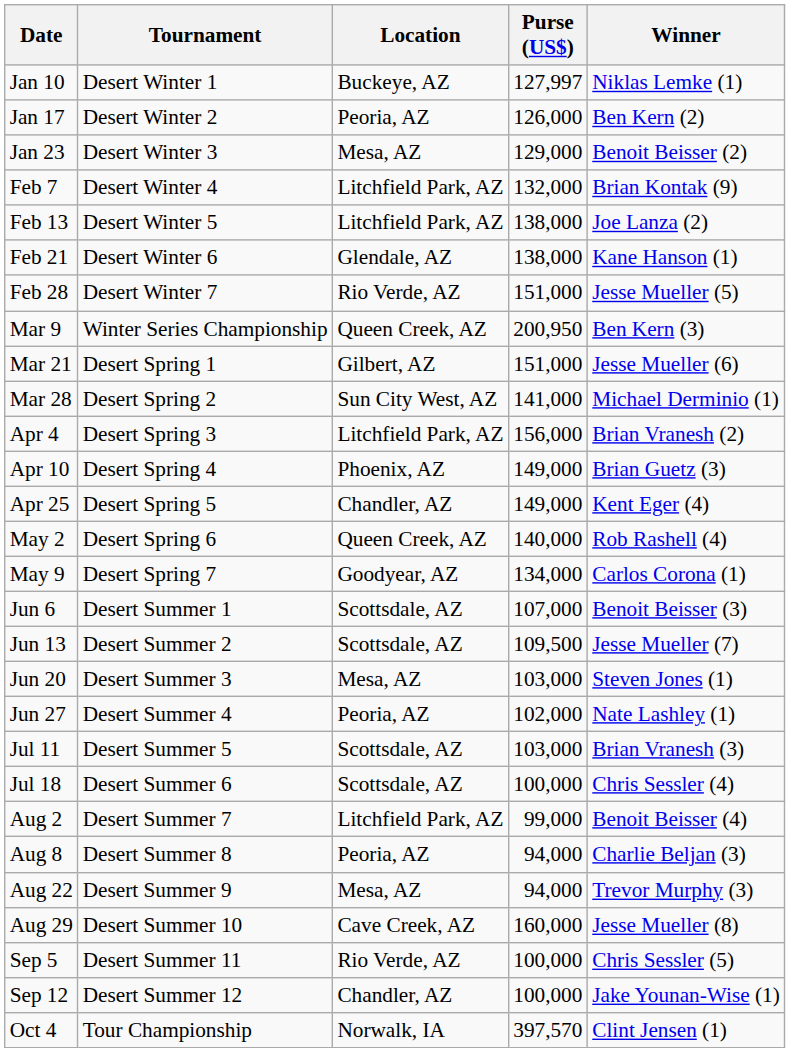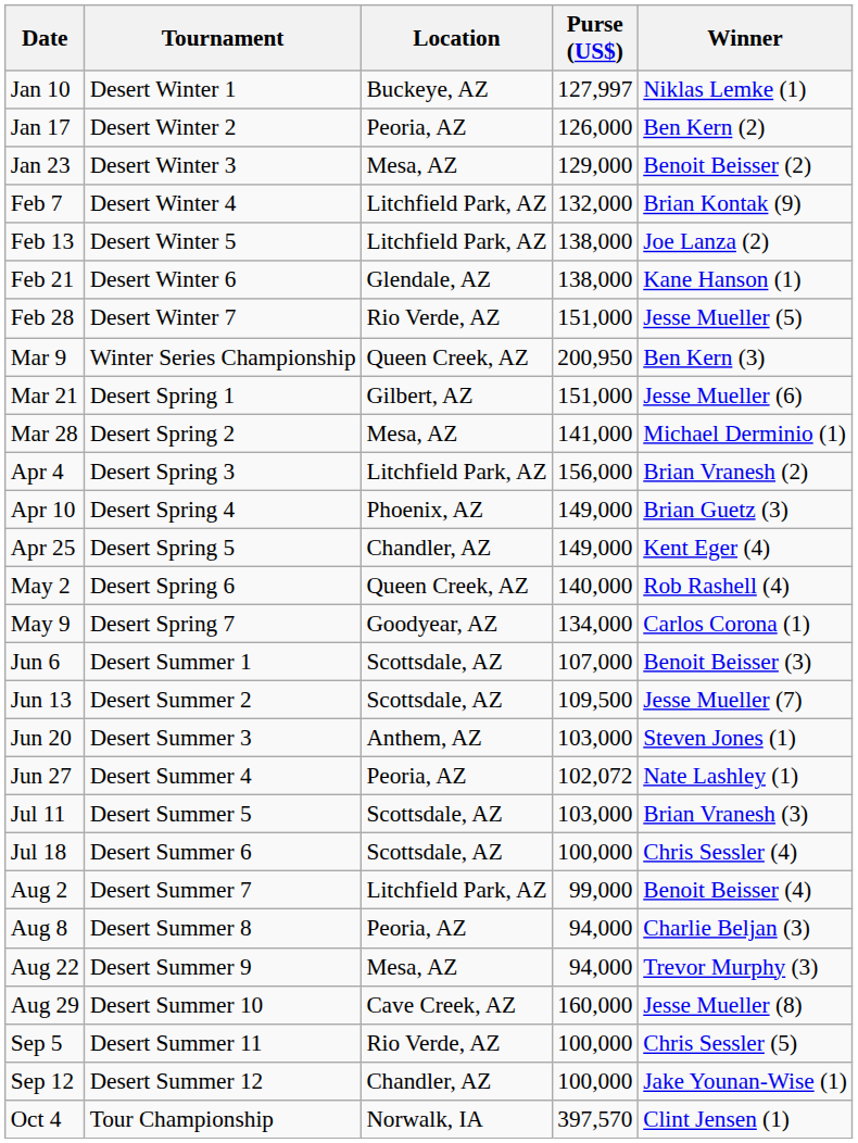 <table class="wikitable" style="font-size:95%">
 <tr>
 <th>Date</th>
 <th>Tournament</th>
 <th>Location</th>
 <th>Purse<br>(<a href='#'>US$</a>)</th>
 <th>Winner</th>
 </tr>
 <tr>
 <td>Jan 10</td>
 <td>Desert Winter 1</td>
 <td>Buckeye, AZ</td>
 <td align=right>127,997</td>
 <td> <a href='#'>Niklas Lemke</a> (1)</td>
 </tr>
 <tr>
 <td>Jan 17</td>
 <td>Desert Winter 2</td>
 <td>Peoria, AZ</td>
 <td align=right>126,000</td>
 <td> <a href='#'>Ben Kern</a> (2)</td>
 </tr>
 <tr>
 <td>Jan 23</td>
 <td>Desert Winter 3</td>
 <td>Mesa, AZ</td>
 <td align=right>129,000</td>
 <td> <a href='#'>Benoit Beisser</a> (2)</td>
 </tr>
 <tr>
 <td>Feb 7</td>
 <td>Desert Winter 4</td>
 <td>Litchfield Park, AZ</td>
 <td align=right>132,000</td>
 <td> <a href='#'>Brian Kontak</a> (9)</td>
 </tr>
 <tr>
 <td>Feb 13</td>
 <td>Desert Winter 5</td>
 <td>Litchfield Park, AZ</td>
 <td align=right>138,000</td>
 <td> <a href='#'>Joe Lanza</a> (2)</td>
 </tr>
 <tr>
 <td>Feb 21</td>
 <td>Desert Winter 6</td>
 <td>Glendale, AZ</td>
 <td align=right>138,000</td>
 <td> <a href='#'>Kane Hanson</a> (1)</td>
 </tr>
 <tr>
 <td>Feb 28</td>
 <td>Desert Winter 7</td>
 <td>Rio Verde, AZ</td>
 <td align=right>151,000</td>
 <td> <a href='#'>Jesse Mueller</a> (5)</td>
 </tr>
 <tr>
 <td>Mar 9</td>
 <td>Winter Series Championship</td>
 <td>Queen Creek, AZ</td>
 <td align=right>200,950</td>
 <td> <a href='#'>Ben Kern</a> (3)</td>
 </tr>
 <tr>
 <td>Mar 21</td>
 <td>Desert Spring 1</td>
 <td>Gilbert, AZ</td>
 <td align=right>151,000</td>
 <td> <a href='#'>Jesse Mueller</a> (6)</td>
 </tr>
 <tr>
 <td>Mar 28</td>
 <td>Desert Spring 2</td>
-<td>Sun City West, AZ</td>
+<td>Mesa, AZ</td>
 <td align=right>141,000</td>
 <td> <a href='#'>Michael Derminio</a> (1)</td>
 </tr>
 <tr>
 <td>Apr 4</td>
 <td>Desert Spring 3</td>
 <td>Litchfield Park, AZ</td>
 <td align=right>156,000</td>
 <td> <a href='#'>Brian Vranesh</a> (2)</td>
 </tr>
 <tr>
 <td>Apr 10</td>
 <td>Desert Spring 4</td>
 <td>Phoenix, AZ</td>
 <td align=right>149,000</td>
 <td> <a href='#'>Brian Guetz</a> (3)</td>
 </tr>
 <tr>
 <td>Apr 25</td>
 <td>Desert Spring 5</td>
 <td>Chandler, AZ</td>
 <td align=right>149,000</td>
 <td> <a href='#'>Kent Eger</a> (4)</td>
 </tr>
 <tr>
 <td>May 2</td>
 <td>Desert Spring 6</td>
 <td>Queen Creek, AZ</td>
 <td align=right>140,000</td>
 <td> <a href='#'>Rob Rashell</a> (4)</td>
 </tr>
 <tr>
 <td>May 9</td>
 <td>Desert Spring 7</td>
 <td>Goodyear, AZ</td>
 <td align=right>134,000</td>
 <td> <a href='#'>Carlos Corona</a> (1)</td>
 </tr>
 <tr>
 <td>Jun 6</td>
 <td>Desert Summer 1</td>
 <td>Scottsdale, AZ</td>
 <td align=right>107,000</td>
 <td> <a href='#'>Benoit Beisser</a> (3)</td>
 </tr>
 <tr>
 <td>Jun 13</td>
 <td>Desert Summer 2</td>
 <td>Scottsdale, AZ</td>
 <td align=right>109,500</td>
 <td> <a href='#'>Jesse Mueller</a> (7)</td>
 </tr>
 <tr>
 <td>Jun 20</td>
 <td>Desert Summer 3</td>
-<td>Mesa, AZ</td>
+<td>Anthem, AZ</td>
 <td align=right>103,000</td>
 <td> <a href='#'>Steven Jones</a> (1)</td>
 </tr>
 <tr>
 <td>Jun 27</td>
 <td>Desert Summer 4</td>
 <td>Peoria, AZ</td>
-<td align=right>102,000</td>
+<td align=right>102,072</td>
 <td> <a href='#'>Nate Lashley</a> (1)</td>
 </tr>
 <tr>
 <td>Jul 11</td>
 <td>Desert Summer 5</td>
 <td>Scottsdale, AZ</td>
 <td align=right>103,000</td>
 <td> <a href='#'>Brian Vranesh</a> (3)</td>
 </tr>
 <tr>
 <td>Jul 18</td>
 <td>Desert Summer 6</td>
 <td>Scottsdale, AZ</td>
 <td align=right>100,000</td>
 <td> <a href='#'>Chris Sessler</a> (4)</td>
 </tr>
 <tr>
 <td>Aug 2</td>
 <td>Desert Summer 7</td>
 <td>Litchfield Park, AZ</td>
 <td align=right>99,000</td>
 <td> <a href='#'>Benoit Beisser</a> (4)</td>
 </tr>
 <tr>
 <td>Aug 8</td>
 <td>Desert Summer 8</td>
 <td>Peoria, AZ</td>
 <td align=right>94,000</td>
 <td> <a href='#'>Charlie Beljan</a> (3)</td>
 </tr>
 <tr>
 <td>Aug 22</td>
 <td>Desert Summer 9</td>
 <td>Mesa, AZ</td>
 <td align=right>94,000</td>
 <td> <a href='#'>Trevor Murphy</a> (3)</td>
 </tr>
 <tr>
 <td>Aug 29</td>
 <td>Desert Summer 10</td>
 <td>Cave Creek, AZ</td>
 <td align=right>160,000</td>
 <td> <a href='#'>Jesse Mueller</a> (8)</td>
 </tr>
 <tr>
 <td>Sep 5</td>
 <td>Desert Summer 11</td>
 <td>Rio Verde, AZ</td>
 <td align=right>100,000</td>
 <td> <a href='#'>Chris Sessler</a> (5)</td>
 </tr>
 <tr>
 <td>Sep 12</td>
 <td>Desert Summer 12</td>
 <td>Chandler, AZ</td>
 <td align=right>100,000</td>
 <td> <a href='#'>Jake Younan-Wise</a> (1)</td>
 </tr>
 <tr>
 <td>Oct 4</td>
 <td>Tour Championship</td>
 <td>Norwalk, IA</td>
 <td align=right>397,570</td>
 <td> <a href='#'>Clint Jensen</a> (1)</td>
 </tr>
 </table>
